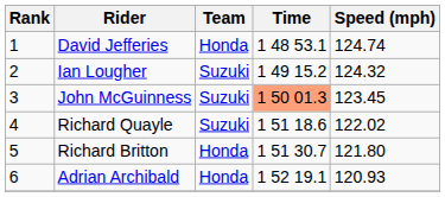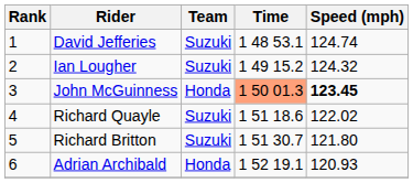 <table class="wikitable">
 <tr style="background:#efefef;">
 <th>Rank</th>
 <th>Rider</th>
 <th>Team</th>
 <th>Time</th>
 <th>Speed (mph)</th>
 </tr>
 <tr>
 <td>1</td>
 <td> <a href='#'>David Jefferies</a></td>
-<td><a href='#'>Honda</a></td>
+<td><a href='#'>Suzuki</a></td>
 <td>1 48 53.1</td>
 <td>124.74</td>
 </tr>
 <tr>
 <td>2</td>
 <td> <a href='#'>Ian Lougher</a></td>
 <td><a href='#'>Suzuki</a></td>
 <td>1 49 15.2</td>
 <td>124.32</td>
 </tr>
 <tr>
 <td>3</td>
 <td> <a href='#'>John McGuinness</a></td>
-<td><a href='#'>Suzuki</a></td>
+<td><a href='#'>Honda</a></td>
 <td style="background: lightsalmon;">1 50 01.3</td>
-<td>123.45</td>
+<td><strong>123.45</strong></td>
 </tr>
 <tr>
 <td>4</td>
 <td> Richard Quayle</td>
 <td><a href='#'>Suzuki</a></td>
 <td>1 51 18.6</td>
 <td>122.02</td>
 </tr>
 <tr>
 <td>5</td>
 <td> Richard Britton</td>
-<td><a href='#'>Honda</a></td>
+<td><a href='#'>Suzuki</a></td>
 <td>1 51 30.7</td>
 <td>121.80</td>
 </tr>
 <tr>
 <td>6</td>
 <td> <a href='#'>Adrian Archibald</a></td>
 <td><a href='#'>Honda</a></td>
 <td>1 52 19.1</td>
 <td>120.93</td>
 </tr>
 <tr>
 </tr>
 </table>
